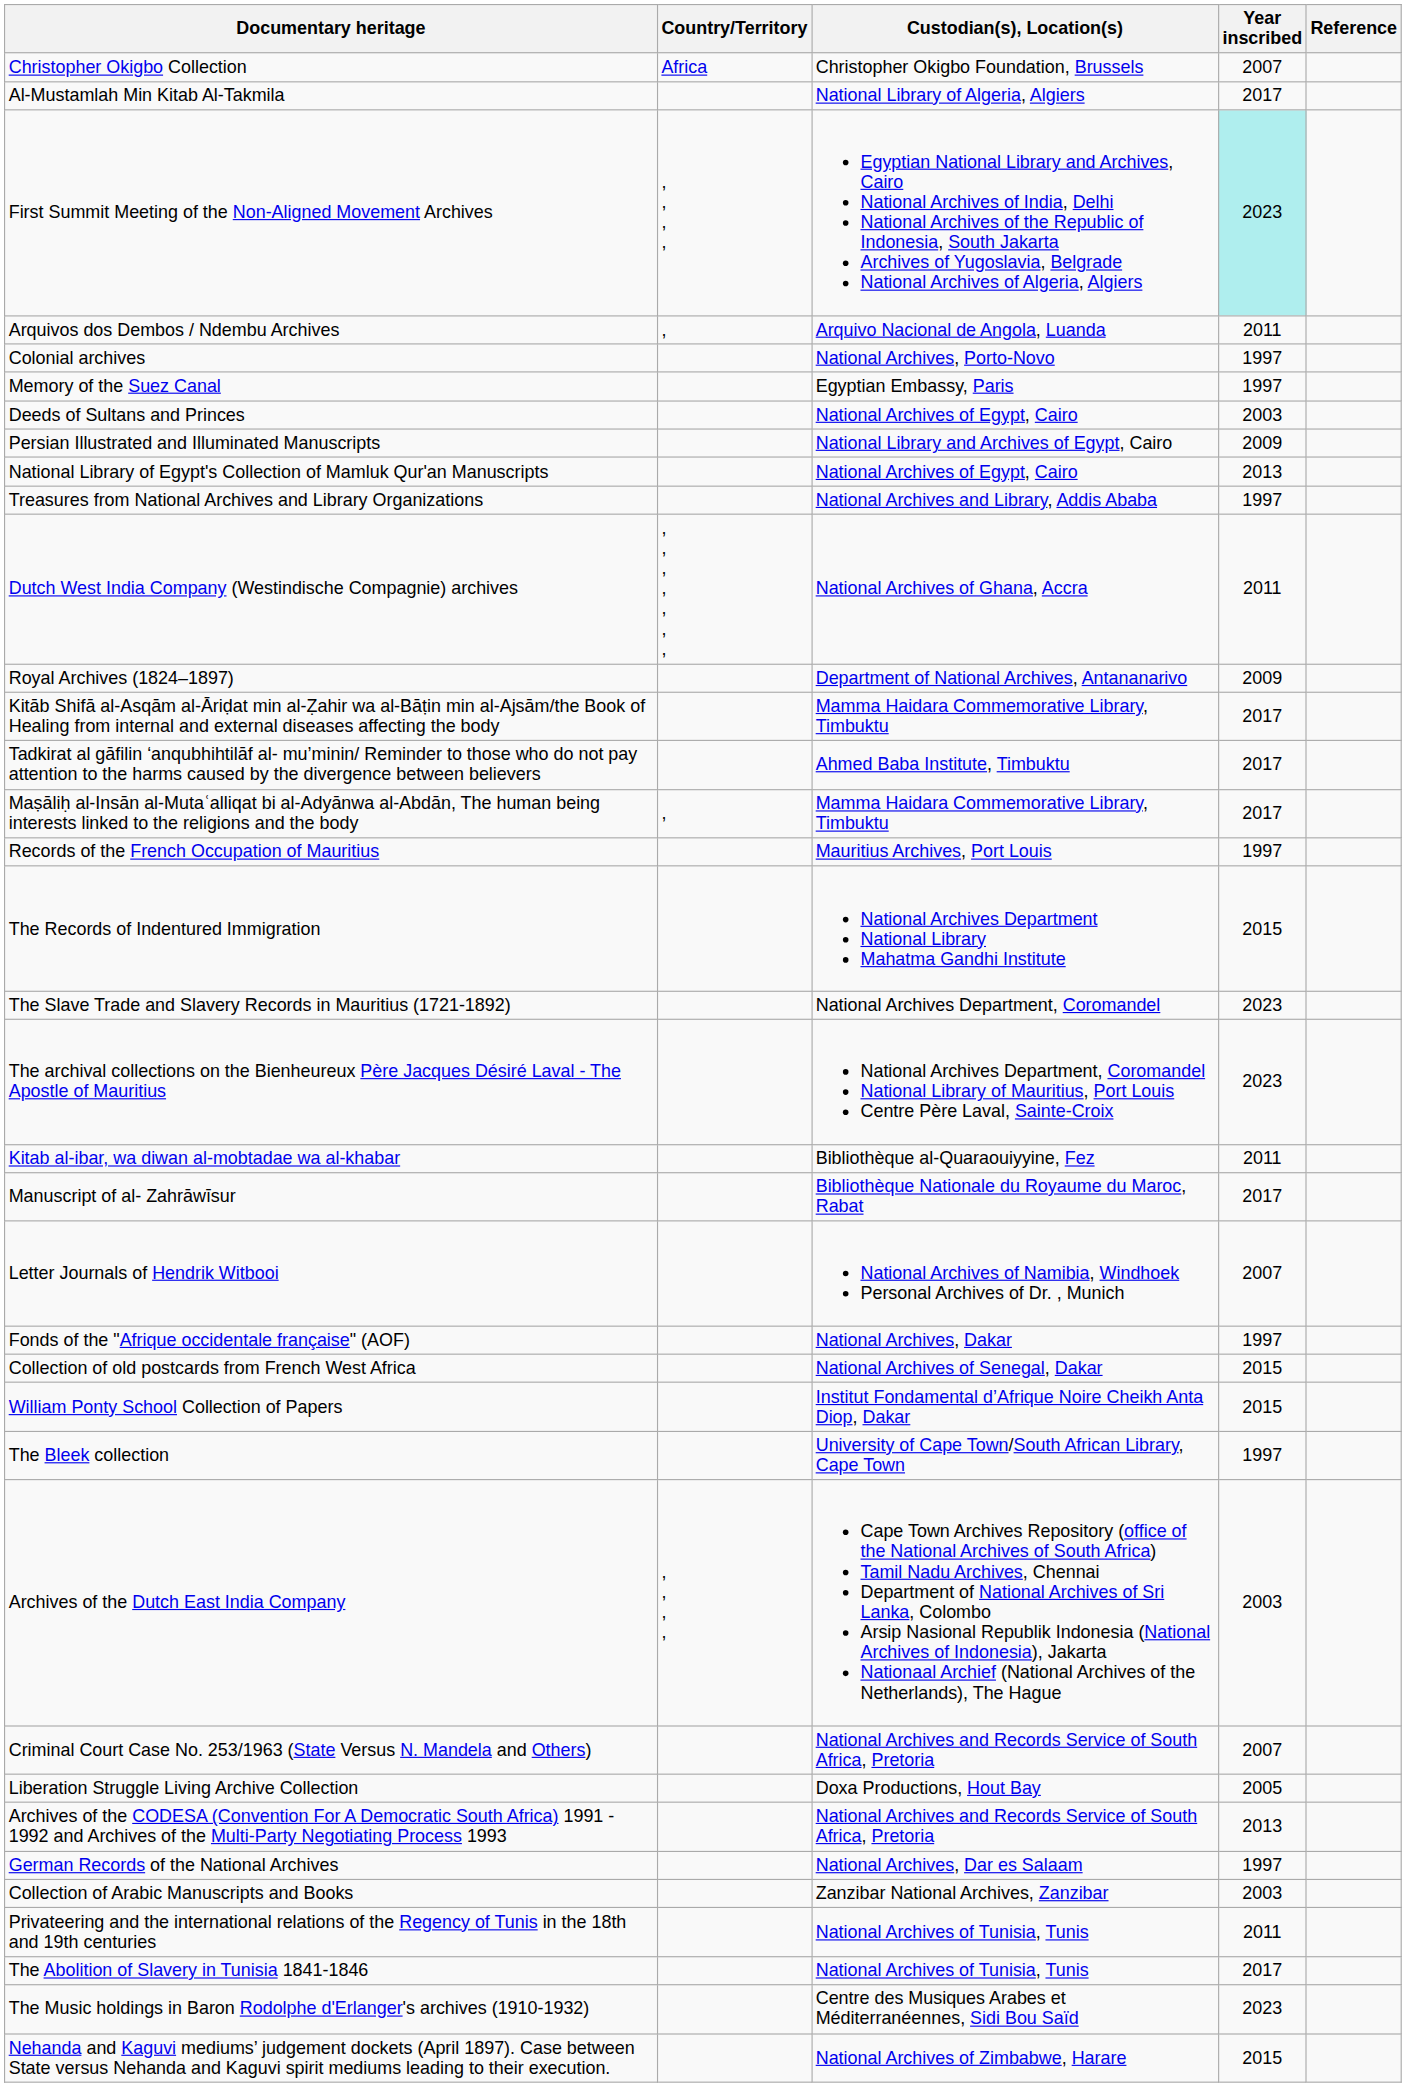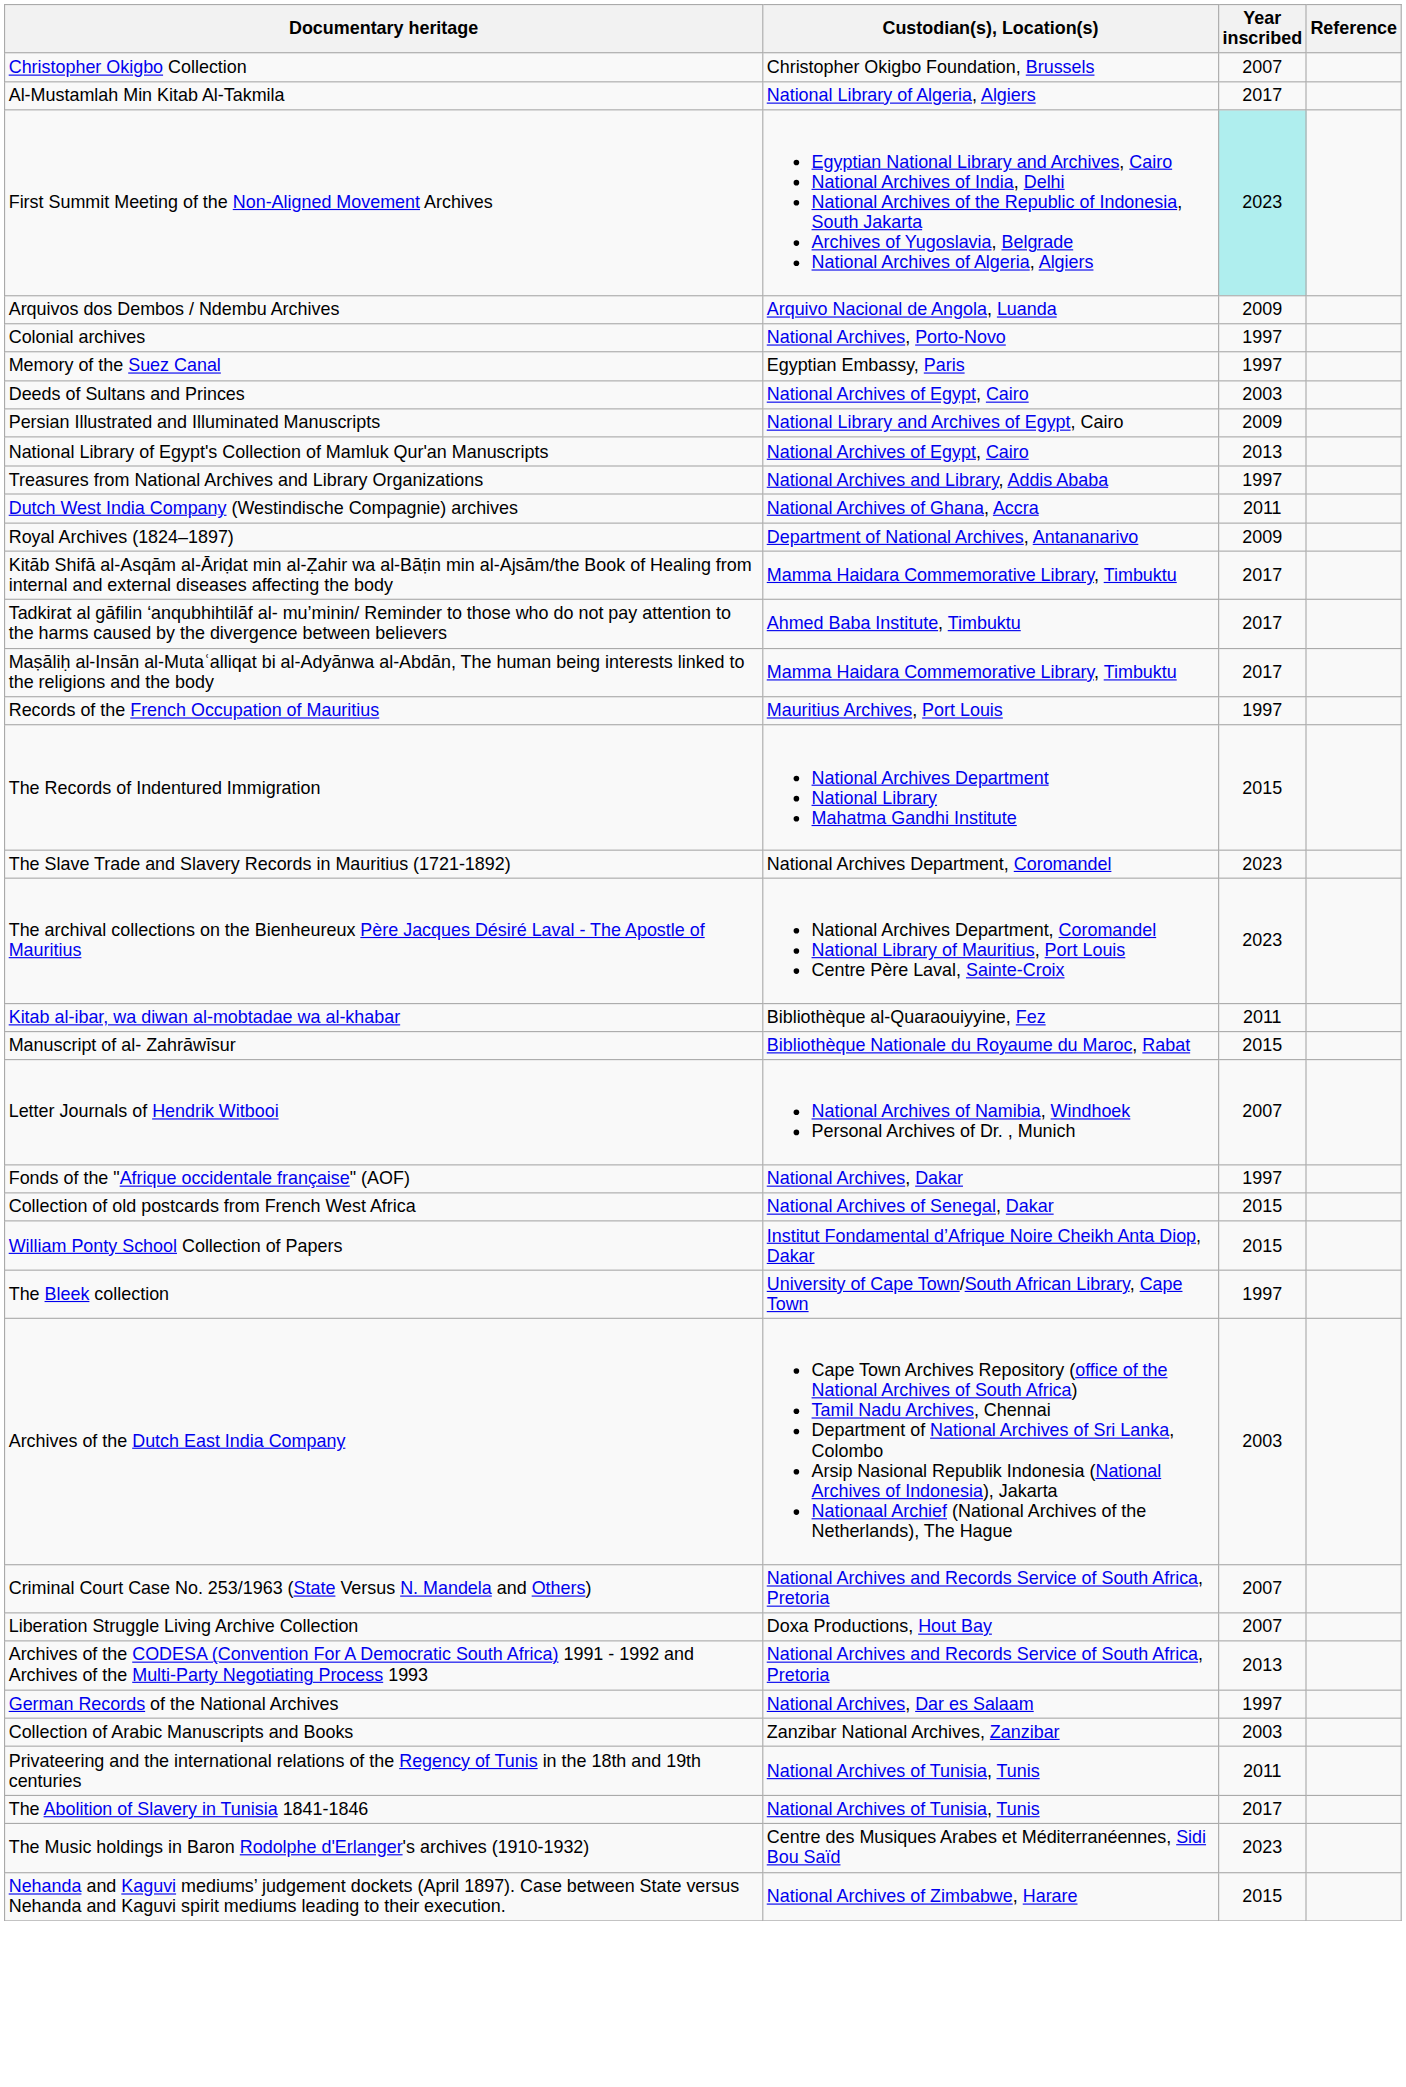 <table class="wikitable sortable">
 <tr>
 <th>Documentary heritage</th>
-<th>Country/Territory</th>
 <th>Custodian(s), Location(s)</th>
 <th>Year<br>inscribed</th>
 <th>Reference</th>
 </tr>
 <tr>
 <td><a href='#'>Christopher Okigbo</a> Collection</td>
-<td><a href='#'>Africa</a></td>
 <td>Christopher Okigbo Foundation, <a href='#'>Brussels</a><br><small></small></td>
 <td align="center">2007</td>
 <td align="center"></td>
 </tr>
 <tr>
 <td>Al-Mustamlah Min Kitab Al-Takmila</td>
-<td></td>
 <td><a href='#'>National Library of Algeria</a>, <a href='#'>Algiers</a><br><small></small></td>
 <td align="center">2017</td>
 <td align="center"></td>
 </tr>
 <tr>
 <td>First Summit Meeting of the <a href='#'>Non-Aligned Movement</a> Archives</td>
-<td>,<br>,<br>,<br>,<br></td>
 <td><br><ul><li><a href='#'>Egyptian National Library and Archives</a>, <a href='#'>Cairo</a> <small></small></li><li><a href='#'>National Archives of India</a>, <a href='#'>Delhi</a> <small></small></li><li><a href='#'>National Archives of the Republic of Indonesia</a>, <a href='#'>South Jakarta</a> <small></small></li><li><a href='#'>Archives of Yugoslavia</a>, <a href='#'>Belgrade</a> <small></small></li><li><a href='#'>National Archives of Algeria</a>, <a href='#'>Algiers</a> <small></small></li></ul></td>
 <td align="center" style="background: paleturquoise;">2023</td>
 <td align="center"></td>
 </tr>
 <tr>
 <td>Arquivos dos Dembos / Ndembu Archives</td>
-<td>,<br></td>
 <td><a href='#'>Arquivo Nacional de Angola</a>, <a href='#'>Luanda</a><br><small></small></td>
-<td align="center">2011</td>
+<td align="center">2009</td>
 <td align="center"></td>
 </tr>
 <tr>
 <td>Colonial archives</td>
-<td></td>
 <td><a href='#'>National Archives</a>, <a href='#'>Porto-Novo</a><br><small></small></td>
 <td align="center">1997</td>
 <td align="center"></td>
 </tr>
 <tr>
 <td>Memory of the <a href='#'>Suez Canal</a></td>
-<td></td>
 <td>Egyptian Embassy, <a href='#'>Paris</a><br><small></small></td>
 <td align="center">1997</td>
 <td align="center"></td>
 </tr>
 <tr>
 <td>Deeds of Sultans and Princes</td>
-<td></td>
 <td><a href='#'>National Archives of Egypt</a>, <a href='#'>Cairo</a><br><small></small></td>
 <td align="center">2003</td>
 <td align="center"></td>
 </tr>
 <tr>
 <td>Persian Illustrated and Illuminated Manuscripts</td>
-<td></td>
 <td><a href='#'>National Library and Archives of Egypt</a>, Cairo<br><small></small></td>
 <td align="center">2009</td>
 <td align="center"></td>
 </tr>
 <tr>
 <td>National Library of Egypt's Collection of Mamluk Qur'an Manuscripts</td>
-<td></td>
 <td><a href='#'>National Archives of Egypt</a>, <a href='#'>Cairo</a><br><small></small></td>
 <td align="center">2013</td>
 <td align="center"></td>
 </tr>
 <tr>
 <td>Treasures from National Archives and Library Organizations</td>
-<td></td>
 <td><a href='#'>National Archives and Library</a>, <a href='#'>Addis Ababa</a><br><small></small></td>
 <td align="center">1997</td>
 <td align="center"></td>
 </tr>
 <tr>
 <td><a href='#'>Dutch West India Company</a> (Westindische Compagnie) archives</td>
-<td>,<br>,<br>,<br>,<br>,<br>,<br>,<br></td>
 <td><a href='#'>National Archives of Ghana</a>, <a href='#'>Accra</a><br><small></small></td>
 <td align="center">2011</td>
 <td align="center"></td>
 </tr>
 <tr>
 <td>Royal Archives (1824–1897)</td>
-<td></td>
 <td><a href='#'>Department of National Archives</a>, <a href='#'>Antananarivo</a><br><small></small></td>
 <td align="center">2009</td>
 <td align="center"></td>
 </tr>
 <tr>
 <td>Kitāb Shifā al-Asqām al-Āriḍat min al-Ẓahir wa al-Bāṭin min al-Ajsām/the Book of Healing from internal and external diseases affecting the body</td>
-<td></td>
 <td><a href='#'>Mamma Haidara Commemorative Library</a>, <a href='#'>Timbuktu</a><br><small></small></td>
 <td align="center">2017</td>
 <td align="center"></td>
 </tr>
 <tr>
 <td>Tadkirat al gāfilin ‘anqubhihtilāf al- mu’minin/ Reminder to those who do not pay attention to the harms caused by the divergence between believers</td>
-<td></td>
 <td><a href='#'>Ahmed Baba Institute</a>, <a href='#'>Timbuktu</a><br><small></small></td>
 <td align="center">2017</td>
 <td align="center"></td>
 </tr>
 <tr>
 <td>Maṣāliḥ al-Insān al-Mutaʿalliqat bi al-Adyānwa al-Abdān, The human being interests linked to the religions and the body</td>
-<td>,<br></td>
 <td><a href='#'>Mamma Haidara Commemorative Library</a>, <a href='#'>Timbuktu</a><br><small></small></td>
 <td align="center">2017</td>
 <td align="center"></td>
 </tr>
 <tr>
 <td>Records of the <a href='#'>French Occupation of Mauritius</a></td>
-<td></td>
 <td><a href='#'>Mauritius Archives</a>, <a href='#'>Port Louis</a><br><small></small></td>
 <td align="center">1997</td>
 <td align="center"></td>
 </tr>
 <tr>
 <td>The Records of Indentured Immigration</td>
-<td></td>
 <td><br><ul><li><a href='#'>National Archives Department</a> <small></small></li><li><a href='#'>National Library</a> <small></small></li><li><a href='#'>Mahatma Gandhi Institute</a> <small></small></li></ul></td>
 <td align="center">2015</td>
 <td align="center"></td>
 </tr>
 <tr>
 <td>The Slave Trade and Slavery Records in Mauritius (1721-1892)</td>
-<td></td>
 <td>National Archives Department, <a href='#'>Coromandel</a><br><small></small></td>
 <td align="center">2023</td>
 <td align="center"></td>
 </tr>
 <tr>
 <td>The archival collections on the Bienheureux <a href='#'>Père Jacques Désiré Laval - The Apostle of Mauritius</a></td>
-<td></td>
 <td><br><ul><li>National Archives Department, <a href='#'>Coromandel</a> <small></small></li><li><a href='#'>National Library of Mauritius</a>, <a href='#'>Port Louis</a> <small></small></li><li>Centre Père Laval, <a href='#'>Sainte-Croix</a> <small></small></li></ul></td>
 <td align="center">2023</td>
 <td align="center"></td>
 </tr>
 <tr>
 <td><a href='#'>Kitab al-ibar, wa diwan al-mobtadae wa al-khabar</a></td>
-<td></td>
 <td>Bibliothèque al-Quaraouiyyine, <a href='#'>Fez</a><br><small></small></td>
 <td align="center">2011</td>
 <td align="center"></td>
 </tr>
 <tr>
 <td>Manuscript of al- Zahrāwīsur</td>
-<td></td>
 <td><a href='#'>Bibliothèque Nationale du Royaume du Maroc</a>, <a href='#'>Rabat</a><br><small></small></td>
-<td align="center">2017</td>
+<td align="center">2015</td>
 <td align="center"></td>
 </tr>
 <tr>
 <td>Letter Journals of <a href='#'>Hendrik Witbooi</a></td>
-<td></td>
 <td><br><ul><li><a href='#'>National Archives of Namibia</a>, <a href='#'>Windhoek</a> <small></small></li><li>Personal Archives of Dr. , Munich <small></small></li></ul></td>
 <td align="center">2007</td>
 <td align="center"></td>
 </tr>
 <tr>
 <td>Fonds of the "<a href='#'>Afrique occidentale française</a>" (AOF)</td>
-<td></td>
 <td><a href='#'>National Archives</a>, <a href='#'>Dakar</a><br><small></small></td>
 <td align="center">1997</td>
 <td align="center"></td>
 </tr>
 <tr>
 <td>Collection of old postcards from French West Africa</td>
-<td></td>
 <td><a href='#'>National Archives of Senegal</a>, <a href='#'>Dakar</a><br><small></small></td>
 <td align="center">2015</td>
 <td align="center"></td>
 </tr>
 <tr>
 <td><a href='#'>William Ponty School</a> Collection of Papers</td>
-<td></td>
 <td><a href='#'>Institut Fondamental d’Afrique Noire Cheikh Anta Diop</a>, <a href='#'>Dakar</a><br><small></small></td>
 <td align="center">2015</td>
 <td align="center"></td>
 </tr>
 <tr>
 <td>The <a href='#'>Bleek</a> collection</td>
-<td></td>
 <td><a href='#'>University of Cape Town</a>/<a href='#'>South African Library</a>, <a href='#'>Cape Town</a><br><small></small></td>
 <td align="center">1997</td>
 <td align="center"></td>
 </tr>
 <tr>
 <td>Archives of the <a href='#'>Dutch East India Company</a></td>
-<td>,<br>,<br>,<br>,<br></td>
 <td><br><ul><li>Cape Town Archives Repository (<a href='#'>office of the National Archives of South Africa</a>) <small></small></li><li><a href='#'>Tamil Nadu Archives</a>, Chennai <small></small></li><li>Department of <a href='#'>National Archives of Sri Lanka</a>, Colombo <small></small></li><li>Arsip Nasional Republik Indonesia (<a href='#'>National Archives of Indonesia</a>), Jakarta <small></small></li><li><a href='#'>Nationaal Archief</a> (National Archives of the Netherlands), The Hague <small></small></li></ul></td>
 <td align="center">2003</td>
 <td align="center"></td>
 </tr>
 <tr>
 <td>Criminal Court Case No. 253/1963 (<a href='#'>State</a> Versus <a href='#'>N. Mandela</a> and <a href='#'>Others</a>)</td>
-<td></td>
 <td><a href='#'>National Archives and Records Service of South Africa</a>, <a href='#'>Pretoria</a><br><small></small></td>
 <td align="center">2007</td>
 <td align="center"></td>
 </tr>
 <tr>
 <td>Liberation Struggle Living Archive Collection</td>
-<td></td>
 <td>Doxa Productions, <a href='#'>Hout Bay</a><br><small></small></td>
-<td align="center">2005</td>
+<td align="center">2007</td>
 <td align="center"></td>
 </tr>
 <tr>
 <td>Archives of the <a href='#'>CODESA (Convention For A Democratic South Africa)</a> 1991 - 1992 and Archives of the <a href='#'>Multi-Party Negotiating Process</a> 1993</td>
-<td></td>
 <td><a href='#'>National Archives and Records Service of South Africa</a>, <a href='#'>Pretoria</a><br><small></small></td>
 <td align="center">2013</td>
 <td align="center"></td>
 </tr>
 <tr>
 <td><a href='#'>German Records</a> of the National Archives</td>
-<td></td>
 <td><a href='#'>National Archives</a>, <a href='#'>Dar es Salaam</a><br><small></small></td>
 <td align="center">1997</td>
 <td align="center"></td>
 </tr>
 <tr>
 <td>Collection of Arabic Manuscripts and Books</td>
-<td></td>
 <td>Zanzibar National Archives, <a href='#'>Zanzibar</a><br><small></small></td>
 <td align="center">2003</td>
 <td align="center"></td>
 </tr>
 <tr>
 <td>Privateering and the international relations of the <a href='#'>Regency of Tunis</a> in the 18th and 19th centuries</td>
-<td></td>
 <td><a href='#'>National Archives of Tunisia</a>, <a href='#'>Tunis</a><br><small></small></td>
 <td align="center">2011</td>
 <td align="center"></td>
 </tr>
 <tr>
 <td>The <a href='#'>Abolition of Slavery in Tunisia</a> 1841-1846</td>
-<td></td>
 <td><a href='#'>National Archives of Tunisia</a>, <a href='#'>Tunis</a><br><small></small></td>
 <td align="center">2017</td>
 <td align="center"></td>
 </tr>
 <tr>
 <td>The Music holdings in Baron <a href='#'>Rodolphe d'Erlanger</a>'s archives (1910-1932)</td>
-<td></td>
 <td>Centre des Musiques Arabes et Méditerranéennes, <a href='#'>Sidi Bou Saïd</a><br><small></small></td>
 <td align="center">2023</td>
 <td align="center"></td>
 </tr>
 <tr>
 <td><a href='#'>Nehanda</a> and <a href='#'>Kaguvi</a> mediums’ judgement dockets (April 1897). Case between State versus Nehanda and Kaguvi spirit mediums leading to their execution.</td>
-<td></td>
 <td><a href='#'>National Archives of Zimbabwe</a>, <a href='#'>Harare</a><br><small></small></td>
 <td align="center">2015</td>
 <td align="center"></td>
 </tr>
 </table>
